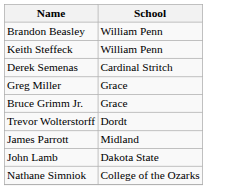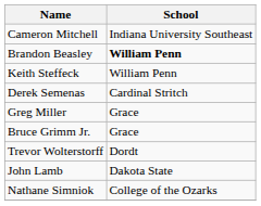 <table class="wikitable sortable">
 <tr>
 <th>Name</th>
 <th>School</th>
 </tr>
 <tr>
+<td>Cameron Mitchell</td>
+<td>Indiana University Southeast</td>
+</tr>
+<tr>
 <td>Brandon Beasley</td>
-<td>William Penn</td>
+<td><strong>William Penn</strong></td>
 </tr>
 <tr>
 <td>Keith Steffeck</td>
 <td>William Penn</td>
 </tr>
 <tr>
 <td>Derek Semenas</td>
 <td>Cardinal Stritch</td>
 </tr>
 <tr>
 <td>Greg Miller</td>
 <td>Grace</td>
 </tr>
 <tr>
 <td>Bruce Grimm Jr.</td>
 <td>Grace</td>
 </tr>
 <tr>
 <td>Trevor Wolterstorff</td>
 <td>Dordt</td>
 </tr>
 <tr>
-<td>James Parrott</td>
-<td>Midland</td>
-</tr>
-<tr>
 <td>John Lamb</td>
 <td>Dakota State</td>
 </tr>
 <tr>
 <td>Nathane Simniok</td>
 <td>College of the Ozarks</td>
 </tr>
 <tr>
 </tr>
 </table>
